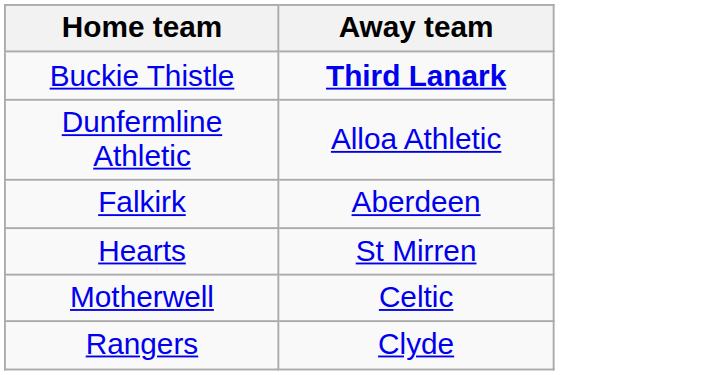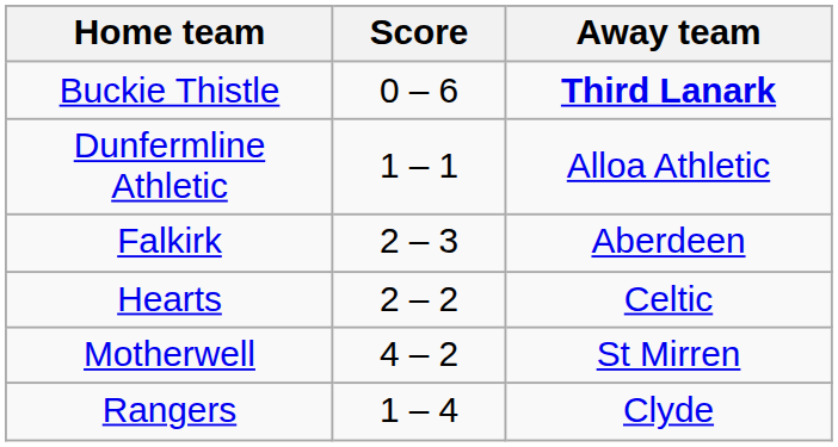 <table class="wikitable" style="text-align: center">
 <tr>
 <th width=140>Home team</th>
+<th width=70>Score</th>
 <th width=140>Away team</th>
 </tr>
 <tr>
 <td><a href='#'>Buckie Thistle</a></td>
+<td>0 – 6</td>
 <td><strong><a href='#'>Third Lanark</a></strong></td>
 </tr>
 <tr>
 <td><a href='#'>Dunfermline Athletic</a></td>
+<td>1 – 1</td>
 <td><a href='#'>Alloa Athletic</a></td>
 </tr>
 <tr>
 <td><a href='#'>Falkirk</a></td>
+<td>2 – 3</td>
 <td><a href='#'>Aberdeen</a></td>
 </tr>
 <tr>
 <td><a href='#'>Hearts</a></td>
+<td>2 – 2</td>
+<td><a href='#'>Celtic</a></td>
+</tr>
+<tr>
+<td><a href='#'>Motherwell</a></td>
+<td>4 – 2</td>
 <td><a href='#'>St Mirren</a></td>
 </tr>
 <tr>
-<td><a href='#'>Motherwell</a></td>
-<td><a href='#'>Celtic</a></td>
-</tr>
-<tr>
 <td><a href='#'>Rangers</a></td>
+<td>1 – 4</td>
 <td><a href='#'>Clyde</a></td>
 </tr>
 </table>
